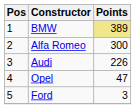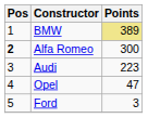 <table class="wikitable"   style="font-size:   85%;">
 <tr>
 <th>Pos</th>
 <th>Constructor</th>
 <th>Points</th>
 </tr>
 <tr>
 <td>1</td>
 <td> <a href='#'>BMW</a></td>
 <td align="right" style="background: khaki;">389</td>
 </tr>
 <tr>
-<td>2</td>
+<td><strong>2</strong></td>
 <td> <a href='#'>Alfa Romeo</a></td>
 <td align="right">300</td>
 </tr>
 <tr>
 <td>3</td>
 <td> <a href='#'>Audi</a></td>
-<td align="right">226</td>
+<td align="right">223</td>
 </tr>
 <tr>
 <td>4</td>
 <td> <a href='#'>Opel</a></td>
 <td align="right">47</td>
 </tr>
 <tr>
 <td>5</td>
 <td> <a href='#'>Ford</a></td>
 <td align="right">3</td>
 </tr>
 <tr>
 </tr>
 </table>
